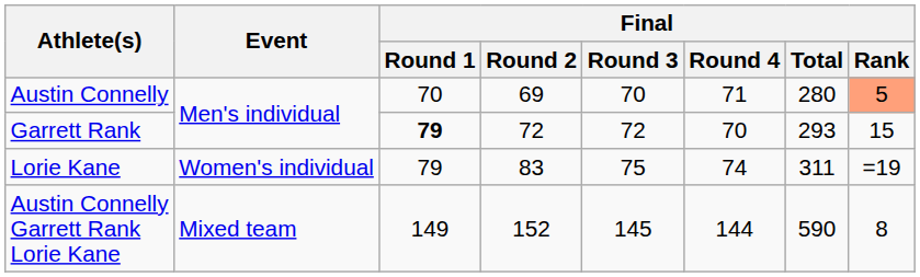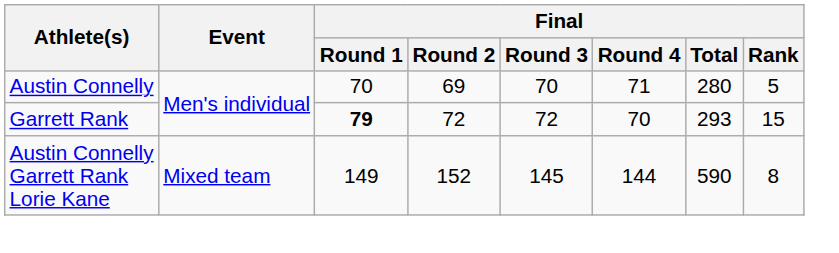 <table class="wikitable" style="font-size:90%;text-align:center">
 <tr>
 <th rowspan=2>Athlete(s)</th>
 <th rowspan=2>Event</th>
 <th colspan=6>Final</th>
 </tr>
 <tr>
 <th>Round 1</th>
 <th>Round 2</th>
 <th>Round 3</th>
 <th>Round 4</th>
 <th>Total</th>
 <th>Rank</th>
 </tr>
 <tr>
 <td align=left><a href='#'>Austin Connelly</a></td>
 <td align=left rowspan=2><a href='#'>Men's individual</a></td>
 <td>70</td>
 <td>69</td>
 <td>70</td>
 <td>71</td>
 <td>280</td>
-<td style="background: lightsalmon;">5</td>
+<td>5</td>
 </tr>
 <tr>
 <td align=left><a href='#'>Garrett Rank</a></td>
 <td><strong>79</strong></td>
 <td>72</td>
 <td>72</td>
 <td>70</td>
 <td>293</td>
 <td>15</td>
-</tr>
-<tr>
-<td align=left><a href='#'>Lorie Kane</a></td>
-<td align=left><a href='#'>Women's individual</a></td>
-<td>79</td>
-<td>83</td>
-<td>75</td>
-<td>74</td>
-<td>311</td>
-<td>=19</td>
 </tr>
 <tr>
 <td align=left><a href='#'>Austin Connelly</a><br><a href='#'>Garrett Rank</a><br><a href='#'>Lorie Kane</a></td>
 <td align=left><a href='#'>Mixed team</a></td>
 <td>149</td>
 <td>152</td>
 <td>145</td>
 <td>144</td>
 <td>590</td>
 <td>8</td>
 </tr>
 </table>
